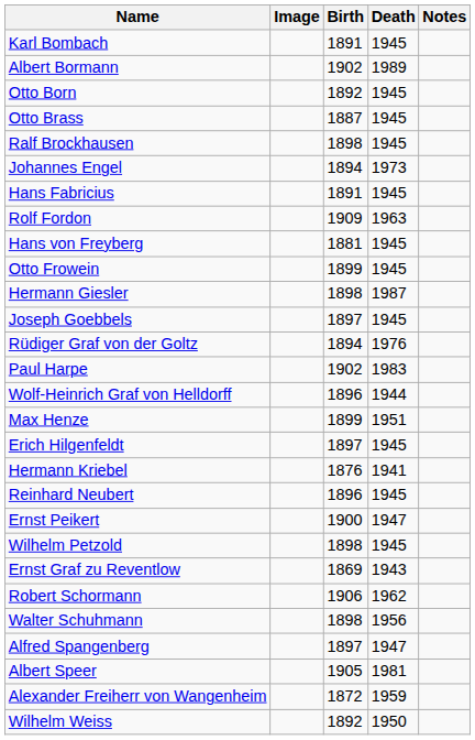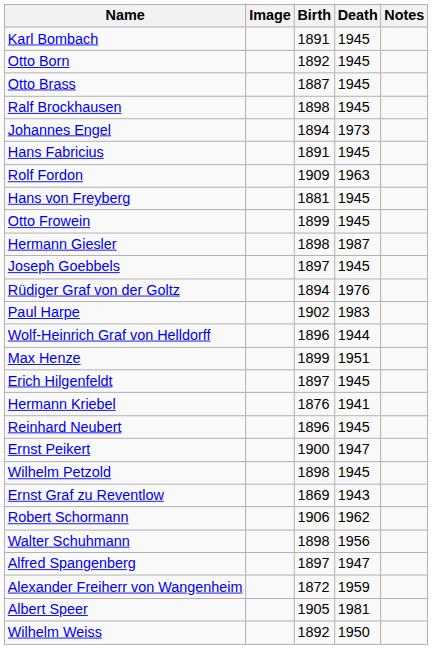 <table class="wikitable">
 <tr>
 <th>Name</th>
 <th>Image</th>
 <th>Birth</th>
 <th>Death</th>
 <th>Notes</th>
 </tr>
 <tr>
 <td><a href='#'>Karl Bombach</a></td>
 <td></td>
 <td>1891</td>
 <td>1945</td>
-<td></td>
-</tr>
-<tr>
-<td><a href='#'>Albert Bormann</a></td>
-<td></td>
-<td>1902</td>
-<td>1989</td>
 <td></td>
 </tr>
 <tr>
 <td><a href='#'>Otto Born</a></td>
 <td></td>
 <td>1892</td>
 <td>1945</td>
 <td></td>
 </tr>
 <tr>
 <td><a href='#'>Otto Brass</a></td>
 <td></td>
 <td>1887</td>
 <td>1945</td>
 <td></td>
 </tr>
 <tr>
 <td><a href='#'>Ralf Brockhausen</a></td>
 <td></td>
 <td>1898</td>
 <td>1945</td>
 <td></td>
 </tr>
 <tr>
 <td><a href='#'>Johannes Engel</a></td>
 <td></td>
 <td>1894</td>
 <td>1973</td>
 <td></td>
 </tr>
 <tr>
 <td><a href='#'>Hans Fabricius</a></td>
 <td></td>
 <td>1891</td>
 <td>1945</td>
 <td></td>
 </tr>
 <tr>
 <td><a href='#'>Rolf Fordon</a></td>
 <td></td>
 <td>1909</td>
 <td>1963</td>
 <td></td>
 </tr>
 <tr>
 <td><a href='#'>Hans von Freyberg</a></td>
 <td></td>
 <td>1881</td>
 <td>1945</td>
 <td></td>
 </tr>
 <tr>
 <td><a href='#'>Otto Frowein</a></td>
 <td></td>
 <td>1899</td>
 <td>1945</td>
 <td></td>
 </tr>
 <tr>
 <td><a href='#'>Hermann Giesler</a></td>
 <td></td>
 <td>1898</td>
 <td>1987</td>
 <td></td>
 </tr>
 <tr>
 <td><a href='#'>Joseph Goebbels</a></td>
 <td></td>
 <td>1897</td>
 <td>1945</td>
 <td></td>
 </tr>
 <tr>
 <td><a href='#'>Rüdiger Graf von der Goltz</a></td>
 <td></td>
 <td>1894</td>
 <td>1976</td>
 <td></td>
 </tr>
 <tr>
 <td><a href='#'>Paul Harpe</a></td>
 <td></td>
 <td>1902</td>
 <td>1983</td>
 <td></td>
 </tr>
 <tr>
 <td><a href='#'>Wolf-Heinrich Graf von Helldorff</a></td>
 <td></td>
 <td>1896</td>
 <td>1944</td>
 <td></td>
 </tr>
 <tr>
 <td><a href='#'>Max Henze</a></td>
 <td></td>
 <td>1899</td>
 <td>1951</td>
 <td></td>
 </tr>
 <tr>
 <td><a href='#'>Erich Hilgenfeldt</a></td>
 <td></td>
 <td>1897</td>
 <td>1945</td>
 <td></td>
 </tr>
 <tr>
 <td><a href='#'>Hermann Kriebel</a></td>
 <td></td>
 <td>1876</td>
 <td>1941</td>
 <td></td>
 </tr>
 <tr>
 <td><a href='#'>Reinhard Neubert</a></td>
 <td></td>
 <td>1896</td>
 <td>1945</td>
 <td></td>
 </tr>
 <tr>
 <td><a href='#'>Ernst Peikert</a></td>
 <td></td>
 <td>1900</td>
 <td>1947</td>
 <td></td>
 </tr>
 <tr>
 <td><a href='#'>Wilhelm Petzold</a></td>
 <td></td>
 <td>1898</td>
 <td>1945</td>
 <td></td>
 </tr>
 <tr>
 <td><a href='#'>Ernst Graf zu Reventlow</a></td>
 <td></td>
 <td>1869</td>
 <td>1943</td>
 <td></td>
 </tr>
 <tr>
 <td><a href='#'>Robert Schormann</a></td>
 <td></td>
 <td>1906</td>
 <td>1962</td>
 <td></td>
 </tr>
 <tr>
 <td><a href='#'>Walter Schuhmann</a></td>
 <td></td>
 <td>1898</td>
 <td>1956</td>
 <td></td>
 </tr>
 <tr>
 <td><a href='#'>Alfred Spangenberg</a></td>
 <td></td>
 <td>1897</td>
 <td>1947</td>
 <td></td>
 </tr>
 <tr>
+<td><a href='#'>Alexander Freiherr von Wangenheim</a></td>
+<td></td>
+<td>1872</td>
+<td>1959</td>
+<td></td>
+</tr>
+<tr>
 <td><a href='#'>Albert Speer</a></td>
 <td></td>
 <td>1905</td>
 <td>1981</td>
-<td></td>
-</tr>
-<tr>
-<td><a href='#'>Alexander Freiherr von Wangenheim</a></td>
-<td></td>
-<td>1872</td>
-<td>1959</td>
 <td></td>
 </tr>
 <tr>
 <td><a href='#'>Wilhelm Weiss</a></td>
 <td></td>
 <td>1892</td>
 <td>1950</td>
 <td></td>
 </tr>
 </table>
